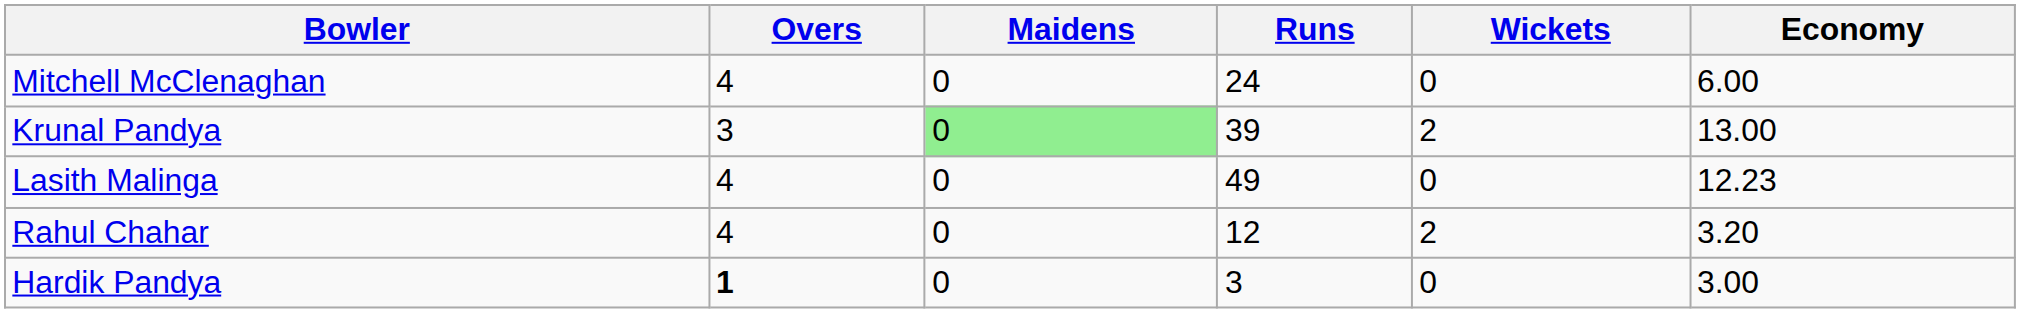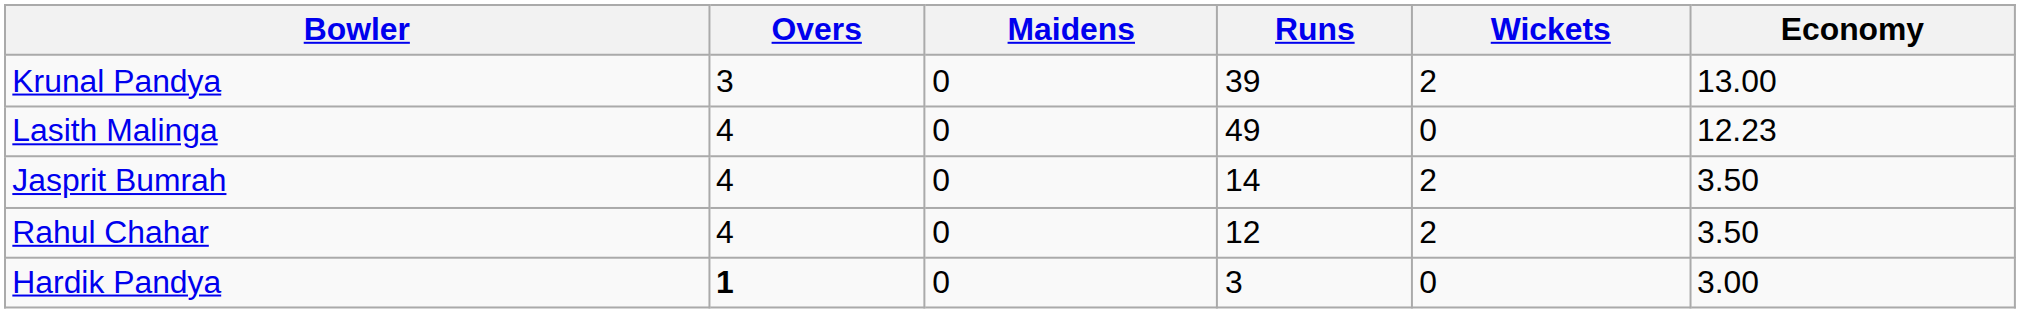 <table border="1" cellpadding="1" cellspacing="0" style="border: gray solid 1px; border-collapse: collapse; text-align: left; width: 80%;" class="wikitable sortable nowrap"  style="text-align:center">
 <tr>
 <th width="35%"><a href='#'>Bowler</a></th>
 <th><a href='#'>Overs</a></th>
 <th><a href='#'>Maidens</a></th>
 <th><a href='#'>Runs</a></th>
 <th><a href='#'>Wickets</a></th>
 <th>Economy</th>
 </tr>
 <tr>
-<td><a href='#'>Mitchell McClenaghan</a></td>
-<td>4</td>
-<td>0</td>
-<td>24</td>
-<td>0</td>
-<td>6.00</td>
-</tr>
-<tr>
 <td><a href='#'>Krunal Pandya</a></td>
 <td>3</td>
-<td style="background: lightgreen;">0</td>
+<td>0</td>
 <td>39</td>
 <td>2</td>
 <td>13.00</td>
 </tr>
 <tr>
 <td><a href='#'>Lasith Malinga</a></td>
 <td>4</td>
 <td>0</td>
 <td>49</td>
 <td>0</td>
 <td>12.23</td>
 </tr>
 <tr>
+<td><a href='#'>Jasprit Bumrah</a></td>
+<td>4</td>
+<td>0</td>
+<td>14</td>
+<td>2</td>
+<td>3.50</td>
+</tr>
+<tr>
 <td><a href='#'>Rahul Chahar</a></td>
 <td>4</td>
 <td>0</td>
 <td>12</td>
 <td>2</td>
-<td>3.20</td>
+<td>3.50</td>
 </tr>
 <tr>
 <td><a href='#'>Hardik Pandya</a></td>
 <td><strong>1</strong></td>
 <td>0</td>
 <td>3</td>
 <td>0</td>
 <td>3.00</td>
 </tr>
 </table>
